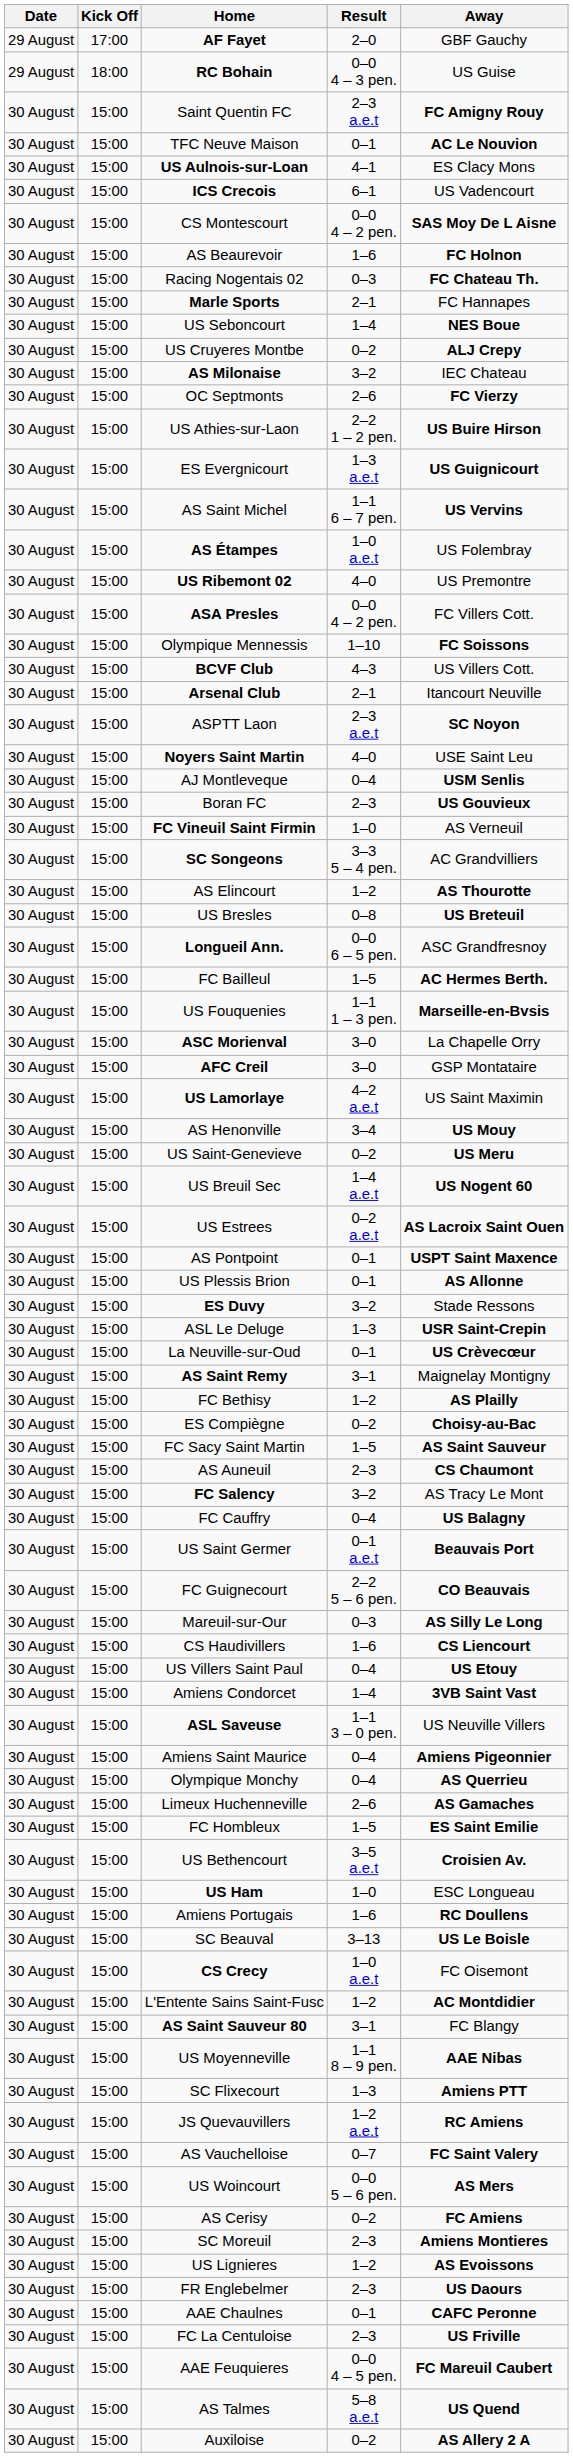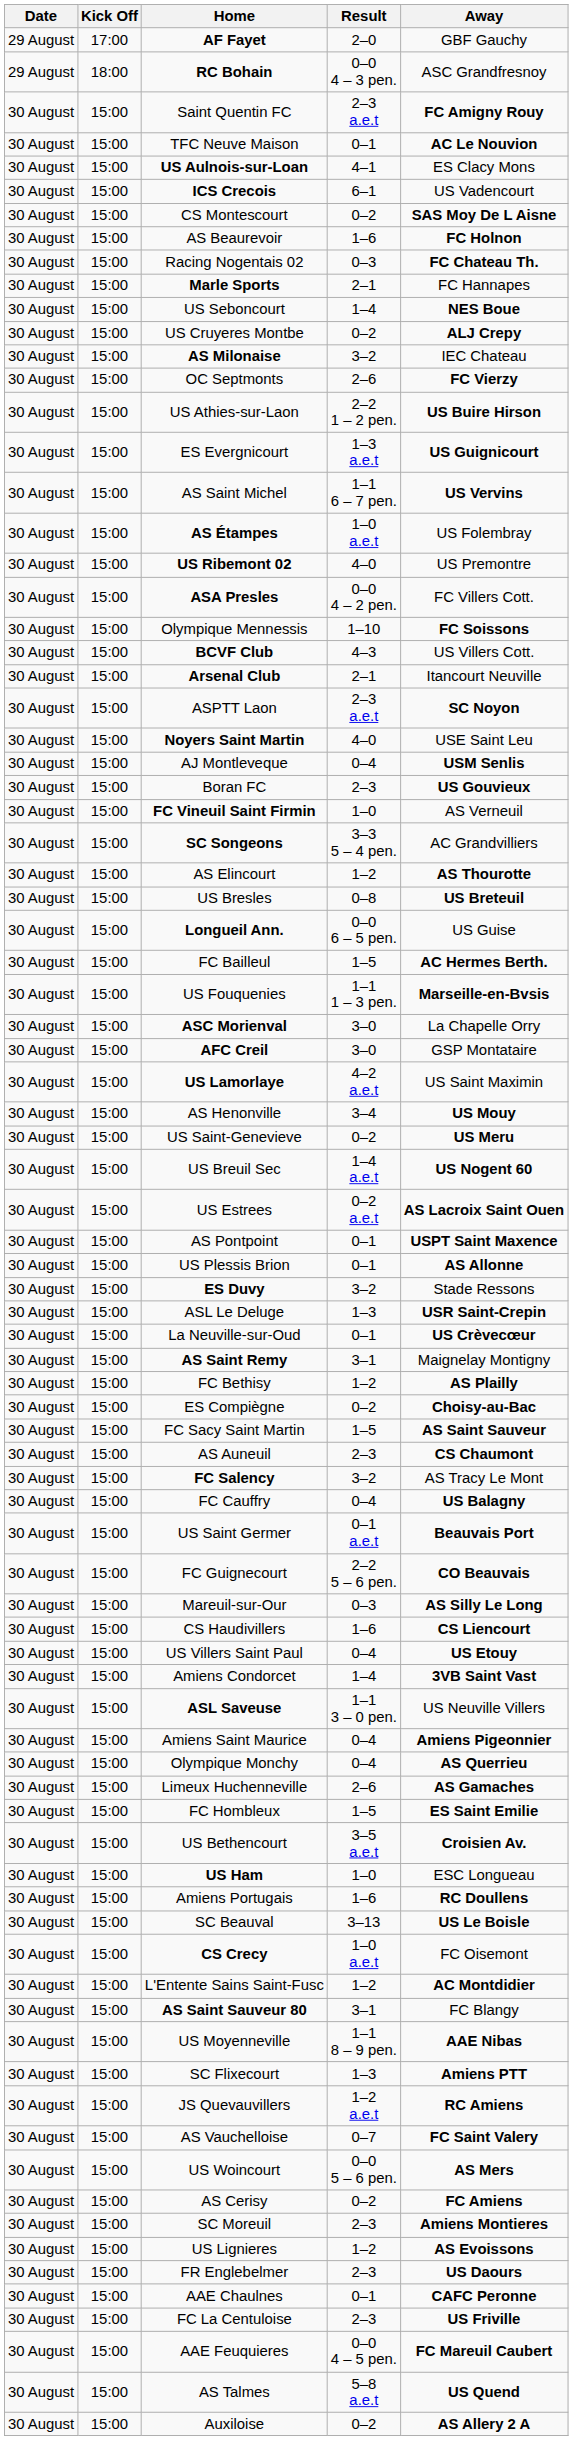 <table class="wikitable" style="text-align:center;">
 <tr>
 <th scope="col">Date</th>
 <th scope="col">Kick Off</th>
 <th scope="col">Home</th>
 <th scope="col">Result</th>
 <th scope="col">Away</th>
 </tr>
 <tr>
 <td>29 August</td>
 <td>17:00</td>
 <td><strong>AF Fayet</strong></td>
 <td>2–0</td>
 <td>GBF Gauchy</td>
 </tr>
 <tr>
 <td>29 August</td>
 <td>18:00</td>
 <td><strong>RC Bohain</strong></td>
 <td>0–0 <br> 4 – 3 pen.</td>
-<td>US Guise</td>
+<td>ASC Grandfresnoy</td>
 </tr>
 <tr>
 <td>30 August</td>
 <td>15:00</td>
 <td>Saint Quentin FC</td>
 <td>2–3 <br> <a href='#'>a.e.t</a></td>
 <td><strong>FC Amigny Rouy</strong></td>
 </tr>
 <tr>
 <td>30 August</td>
 <td>15:00</td>
 <td>TFC Neuve Maison</td>
 <td>0–1</td>
 <td><strong>AC Le Nouvion</strong></td>
 </tr>
 <tr>
 <td>30 August</td>
 <td>15:00</td>
 <td><strong>US Aulnois-sur-Loan</strong></td>
 <td>4–1</td>
 <td>ES Clacy Mons</td>
 </tr>
 <tr>
 <td>30 August</td>
 <td>15:00</td>
 <td><strong>ICS Crecois</strong></td>
 <td>6–1</td>
 <td>US Vadencourt</td>
 </tr>
 <tr>
 <td>30 August</td>
 <td>15:00</td>
 <td>CS Montescourt</td>
-<td>0–0 <br> 4 – 2 pen.</td>
+<td>0–2</td>
 <td><strong>SAS Moy De L Aisne</strong></td>
 </tr>
 <tr>
 <td>30 August</td>
 <td>15:00</td>
 <td>AS Beaurevoir</td>
 <td>1–6</td>
 <td><strong>FC Holnon</strong></td>
 </tr>
 <tr>
 <td>30 August</td>
 <td>15:00</td>
 <td>Racing Nogentais 02</td>
 <td>0–3</td>
 <td><strong>FC Chateau Th.</strong></td>
 </tr>
 <tr>
 <td>30 August</td>
 <td>15:00</td>
 <td><strong>Marle Sports</strong></td>
 <td>2–1</td>
 <td>FC Hannapes</td>
 </tr>
 <tr>
 <td>30 August</td>
 <td>15:00</td>
 <td>US Seboncourt</td>
 <td>1–4</td>
 <td><strong>NES Boue</strong></td>
 </tr>
 <tr>
 <td>30 August</td>
 <td>15:00</td>
 <td>US Cruyeres Montbe</td>
 <td>0–2</td>
 <td><strong>ALJ Crepy</strong></td>
 </tr>
 <tr>
 <td>30 August</td>
 <td>15:00</td>
 <td><strong>AS Milonaise</strong></td>
 <td>3–2</td>
 <td>IEC Chateau</td>
 </tr>
 <tr>
 <td>30 August</td>
 <td>15:00</td>
 <td>OC Septmonts</td>
 <td>2–6</td>
 <td><strong>FC Vierzy</strong></td>
 </tr>
 <tr>
 <td>30 August</td>
 <td>15:00</td>
 <td>US Athies-sur-Laon</td>
 <td>2–2 <br> 1 – 2 pen.</td>
 <td><strong>US Buire Hirson</strong></td>
 </tr>
 <tr>
 <td>30 August</td>
 <td>15:00</td>
 <td>ES Evergnicourt</td>
 <td>1–3 <br> <a href='#'>a.e.t</a></td>
 <td><strong>US Guignicourt</strong></td>
 </tr>
 <tr>
 <td>30 August</td>
 <td>15:00</td>
 <td>AS Saint Michel</td>
 <td>1–1 <br> 6 – 7 pen.</td>
 <td><strong>US Vervins</strong></td>
 </tr>
 <tr>
 <td>30 August</td>
 <td>15:00</td>
 <td><strong>AS Étampes</strong></td>
 <td>1–0 <br> <a href='#'>a.e.t</a></td>
 <td>US Folembray</td>
 </tr>
 <tr>
 <td>30 August</td>
 <td>15:00</td>
 <td><strong>US Ribemont 02</strong></td>
 <td>4–0</td>
 <td>US Premontre</td>
 </tr>
 <tr>
 <td>30 August</td>
 <td>15:00</td>
 <td><strong>ASA Presles</strong></td>
 <td>0–0 <br> 4 – 2 pen.</td>
 <td>FC Villers Cott.</td>
 </tr>
 <tr>
 <td>30 August</td>
 <td>15:00</td>
 <td>Olympique Mennessis</td>
 <td>1–10</td>
 <td><strong>FC Soissons</strong></td>
 </tr>
 <tr>
 <td>30 August</td>
 <td>15:00</td>
 <td><strong>BCVF Club</strong></td>
 <td>4–3</td>
 <td>US Villers Cott.</td>
 </tr>
 <tr>
 <td>30 August</td>
 <td>15:00</td>
 <td><strong>Arsenal Club</strong></td>
 <td>2–1</td>
 <td>Itancourt Neuville</td>
 </tr>
 <tr>
 <td>30 August</td>
 <td>15:00</td>
 <td>ASPTT Laon</td>
 <td>2–3 <br> <a href='#'>a.e.t</a></td>
 <td><strong>SC Noyon</strong></td>
 </tr>
 <tr>
 <td>30 August</td>
 <td>15:00</td>
 <td><strong>Noyers Saint Martin</strong></td>
 <td>4–0</td>
 <td>USE Saint Leu</td>
 </tr>
 <tr>
 <td>30 August</td>
 <td>15:00</td>
 <td>AJ Montleveque</td>
 <td>0–4</td>
 <td><strong>USM Senlis</strong></td>
 </tr>
 <tr>
 <td>30 August</td>
 <td>15:00</td>
 <td>Boran FC</td>
 <td>2–3</td>
 <td><strong>US Gouvieux</strong></td>
 </tr>
 <tr>
 <td>30 August</td>
 <td>15:00</td>
 <td><strong>FC Vineuil Saint Firmin</strong></td>
 <td>1–0</td>
 <td>AS Verneuil</td>
 </tr>
 <tr>
 <td>30 August</td>
 <td>15:00</td>
 <td><strong>SC Songeons</strong></td>
 <td>3–3 <br> 5 – 4 pen.</td>
 <td>AC Grandvilliers</td>
 </tr>
 <tr>
 <td>30 August</td>
 <td>15:00</td>
 <td>AS Elincourt</td>
 <td>1–2</td>
 <td><strong>AS Thourotte</strong></td>
 </tr>
 <tr>
 <td>30 August</td>
 <td>15:00</td>
 <td>US Bresles</td>
 <td>0–8</td>
 <td><strong>US Breteuil</strong></td>
 </tr>
 <tr>
 <td>30 August</td>
 <td>15:00</td>
 <td><strong>Longueil Ann.</strong></td>
 <td>0–0 <br> 6 – 5 pen.</td>
-<td>ASC Grandfresnoy</td>
+<td>US Guise</td>
 </tr>
 <tr>
 <td>30 August</td>
 <td>15:00</td>
 <td>FC Bailleul</td>
 <td>1–5</td>
 <td><strong>AC Hermes Berth.</strong></td>
 </tr>
 <tr>
 <td>30 August</td>
 <td>15:00</td>
 <td>US Fouquenies</td>
 <td>1–1 <br> 1 – 3 pen.</td>
 <td><strong>Marseille-en-Bvsis</strong></td>
 </tr>
 <tr>
 <td>30 August</td>
 <td>15:00</td>
 <td><strong>ASC Morienval</strong></td>
 <td>3–0</td>
 <td>La Chapelle Orry</td>
 </tr>
 <tr>
 <td>30 August</td>
 <td>15:00</td>
 <td><strong>AFC Creil</strong></td>
 <td>3–0</td>
 <td>GSP Montataire</td>
 </tr>
 <tr>
 <td>30 August</td>
 <td>15:00</td>
 <td><strong>US Lamorlaye</strong></td>
 <td>4–2 <br> <a href='#'>a.e.t</a></td>
 <td>US Saint Maximin</td>
 </tr>
 <tr>
 <td>30 August</td>
 <td>15:00</td>
 <td>AS Henonville</td>
 <td>3–4</td>
 <td><strong>US Mouy</strong></td>
 </tr>
 <tr>
 <td>30 August</td>
 <td>15:00</td>
 <td>US Saint-Genevieve</td>
 <td>0–2</td>
 <td><strong>US Meru</strong></td>
 </tr>
 <tr>
 <td>30 August</td>
 <td>15:00</td>
 <td>US Breuil Sec</td>
 <td>1–4 <br> <a href='#'>a.e.t</a></td>
 <td><strong>US Nogent 60</strong></td>
 </tr>
 <tr>
 <td>30 August</td>
 <td>15:00</td>
 <td>US Estrees</td>
 <td>0–2 <br> <a href='#'>a.e.t</a></td>
 <td><strong>AS Lacroix Saint Ouen</strong></td>
 </tr>
 <tr>
 <td>30 August</td>
 <td>15:00</td>
 <td>AS Pontpoint</td>
 <td>0–1</td>
 <td><strong>USPT Saint Maxence</strong></td>
 </tr>
 <tr>
 <td>30 August</td>
 <td>15:00</td>
 <td>US Plessis Brion</td>
 <td>0–1</td>
 <td><strong>AS Allonne</strong></td>
 </tr>
 <tr>
 <td>30 August</td>
 <td>15:00</td>
 <td><strong>ES Duvy</strong></td>
 <td>3–2</td>
 <td>Stade Ressons</td>
 </tr>
 <tr>
 <td>30 August</td>
 <td>15:00</td>
 <td>ASL Le Deluge</td>
 <td>1–3</td>
 <td><strong>USR Saint-Crepin</strong></td>
 </tr>
 <tr>
 <td>30 August</td>
 <td>15:00</td>
 <td>La Neuville-sur-Oud</td>
 <td>0–1</td>
 <td><strong>US Crèvecœur</strong></td>
 </tr>
 <tr>
 <td>30 August</td>
 <td>15:00</td>
 <td><strong>AS Saint Remy</strong></td>
 <td>3–1</td>
 <td>Maignelay Montigny</td>
 </tr>
 <tr>
 <td>30 August</td>
 <td>15:00</td>
 <td>FC Bethisy</td>
 <td>1–2</td>
 <td><strong>AS Plailly</strong></td>
 </tr>
 <tr>
 <td>30 August</td>
 <td>15:00</td>
 <td>ES Compiègne</td>
 <td>0–2</td>
 <td><strong>Choisy-au-Bac</strong></td>
 </tr>
 <tr>
 <td>30 August</td>
 <td>15:00</td>
 <td>FC Sacy Saint Martin</td>
 <td>1–5</td>
 <td><strong>AS Saint Sauveur</strong></td>
 </tr>
 <tr>
 <td>30 August</td>
 <td>15:00</td>
 <td>AS Auneuil</td>
 <td>2–3</td>
 <td><strong>CS Chaumont</strong></td>
 </tr>
 <tr>
 <td>30 August</td>
 <td>15:00</td>
 <td><strong>FC Salency</strong></td>
 <td>3–2</td>
 <td>AS Tracy Le Mont</td>
 </tr>
 <tr>
 <td>30 August</td>
 <td>15:00</td>
 <td>FC Cauffry</td>
 <td>0–4</td>
 <td><strong>US Balagny</strong></td>
 </tr>
 <tr>
 <td>30 August</td>
 <td>15:00</td>
 <td>US Saint Germer</td>
 <td>0–1 <br> <a href='#'>a.e.t</a></td>
 <td><strong>Beauvais Port</strong></td>
 </tr>
 <tr>
 <td>30 August</td>
 <td>15:00</td>
 <td>FC Guignecourt</td>
 <td>2–2 <br> 5 – 6 pen.</td>
 <td><strong>CO Beauvais</strong></td>
 </tr>
 <tr>
 <td>30 August</td>
 <td>15:00</td>
 <td>Mareuil-sur-Our</td>
 <td>0–3</td>
 <td><strong>AS Silly Le Long</strong></td>
 </tr>
 <tr>
 <td>30 August</td>
 <td>15:00</td>
 <td>CS Haudivillers</td>
 <td>1–6</td>
 <td><strong>CS Liencourt</strong></td>
 </tr>
 <tr>
 <td>30 August</td>
 <td>15:00</td>
 <td>US Villers Saint Paul</td>
 <td>0–4</td>
 <td><strong>US Etouy</strong></td>
 </tr>
 <tr>
 <td>30 August</td>
 <td>15:00</td>
 <td>Amiens Condorcet</td>
 <td>1–4</td>
 <td><strong>3VB Saint Vast</strong></td>
 </tr>
 <tr>
 <td>30 August</td>
 <td>15:00</td>
 <td><strong>ASL Saveuse</strong></td>
 <td>1–1 <br> 3 – 0 pen.</td>
 <td>US Neuville Villers</td>
 </tr>
 <tr>
 <td>30 August</td>
 <td>15:00</td>
 <td>Amiens Saint Maurice</td>
 <td>0–4</td>
 <td><strong>Amiens Pigeonnier</strong></td>
 </tr>
 <tr>
 <td>30 August</td>
 <td>15:00</td>
 <td>Olympique Monchy</td>
 <td>0–4</td>
 <td><strong>AS Querrieu</strong></td>
 </tr>
 <tr>
 <td>30 August</td>
 <td>15:00</td>
 <td>Limeux Huchenneville</td>
 <td>2–6</td>
 <td><strong>AS Gamaches</strong></td>
 </tr>
 <tr>
 <td>30 August</td>
 <td>15:00</td>
 <td>FC Hombleux</td>
 <td>1–5</td>
 <td><strong>ES Saint Emilie</strong></td>
 </tr>
 <tr>
 <td>30 August</td>
 <td>15:00</td>
 <td>US Bethencourt</td>
 <td>3–5 <br> <a href='#'>a.e.t</a></td>
 <td><strong>Croisien Av.</strong></td>
 </tr>
 <tr>
 <td>30 August</td>
 <td>15:00</td>
 <td><strong>US Ham</strong></td>
 <td>1–0</td>
 <td>ESC Longueau</td>
 </tr>
 <tr>
 <td>30 August</td>
 <td>15:00</td>
 <td>Amiens Portugais</td>
 <td>1–6</td>
 <td><strong>RC Doullens</strong></td>
 </tr>
 <tr>
 <td>30 August</td>
 <td>15:00</td>
 <td>SC Beauval</td>
 <td>3–13</td>
 <td><strong>US Le Boisle</strong></td>
 </tr>
 <tr>
 <td>30 August</td>
 <td>15:00</td>
 <td><strong>CS Crecy</strong></td>
 <td>1–0 <br> <a href='#'>a.e.t</a></td>
 <td>FC Oisemont</td>
 </tr>
 <tr>
 <td>30 August</td>
 <td>15:00</td>
 <td>L'Entente Sains Saint-Fusc</td>
 <td>1–2</td>
 <td><strong>AC Montdidier</strong></td>
 </tr>
 <tr>
 <td>30 August</td>
 <td>15:00</td>
 <td><strong>AS Saint Sauveur 80</strong></td>
 <td>3–1</td>
 <td>FC Blangy</td>
 </tr>
 <tr>
 <td>30 August</td>
 <td>15:00</td>
 <td>US Moyenneville</td>
 <td>1–1 <br> 8 – 9 pen.</td>
 <td><strong>AAE Nibas</strong></td>
 </tr>
 <tr>
 <td>30 August</td>
 <td>15:00</td>
 <td>SC Flixecourt</td>
 <td>1–3</td>
 <td><strong>Amiens PTT</strong></td>
 </tr>
 <tr>
 <td>30 August</td>
 <td>15:00</td>
 <td>JS Quevauvillers</td>
 <td>1–2 <br> <a href='#'>a.e.t</a></td>
 <td><strong>RC Amiens</strong></td>
 </tr>
 <tr>
 <td>30 August</td>
 <td>15:00</td>
 <td>AS Vauchelloise</td>
 <td>0–7</td>
 <td><strong>FC Saint Valery</strong></td>
 </tr>
 <tr>
 <td>30 August</td>
 <td>15:00</td>
 <td>US Woincourt</td>
 <td>0–0 <br> 5 – 6 pen.</td>
 <td><strong>AS Mers</strong></td>
 </tr>
 <tr>
 <td>30 August</td>
 <td>15:00</td>
 <td>AS Cerisy</td>
 <td>0–2</td>
 <td><strong>FC Amiens</strong></td>
 </tr>
 <tr>
 <td>30 August</td>
 <td>15:00</td>
 <td>SC Moreuil</td>
 <td>2–3</td>
 <td><strong>Amiens Montieres</strong></td>
 </tr>
 <tr>
 <td>30 August</td>
 <td>15:00</td>
 <td>US Lignieres</td>
 <td>1–2</td>
 <td><strong>AS Evoissons</strong></td>
 </tr>
 <tr>
 <td>30 August</td>
 <td>15:00</td>
 <td>FR Englebelmer</td>
 <td>2–3</td>
 <td><strong>US Daours</strong></td>
 </tr>
 <tr>
 <td>30 August</td>
 <td>15:00</td>
 <td>AAE Chaulnes</td>
 <td>0–1</td>
 <td><strong>CAFC Peronne</strong></td>
 </tr>
 <tr>
 <td>30 August</td>
 <td>15:00</td>
 <td>FC La Centuloise</td>
 <td>2–3</td>
 <td><strong>US Friville</strong></td>
 </tr>
 <tr>
 <td>30 August</td>
 <td>15:00</td>
 <td>AAE Feuquieres</td>
 <td>0–0 <br> 4 – 5 pen.</td>
 <td><strong>FC Mareuil Caubert</strong></td>
 </tr>
 <tr>
 <td>30 August</td>
 <td>15:00</td>
 <td>AS Talmes</td>
 <td>5–8 <br> <a href='#'>a.e.t</a></td>
 <td><strong>US Quend</strong></td>
 </tr>
 <tr>
 <td>30 August</td>
 <td>15:00</td>
 <td>Auxiloise</td>
 <td>0–2</td>
 <td><strong>AS Allery 2 A</strong></td>
 </tr>
 </table>
